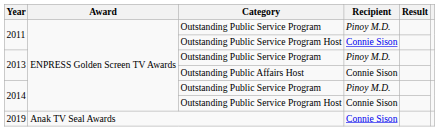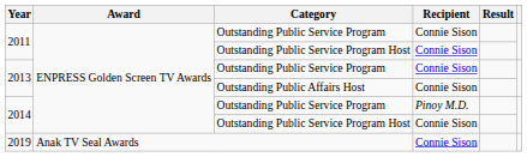 <table class="wikitable">
 <tr>
 <th>Year</th>
 <th>Award</th>
 <th>Category</th>
 <th>Recipient</th>
 <th>Result</th>
 <th></th>
 </tr>
 <tr>
 <td rowspan=2>2011</td>
 <td rowspan=6>ENPRESS Golden Screen TV Awards</td>
 <td>Outstanding Public Service Program</td>
-<td><em>Pinoy M.D.</em></td>
+<td>Connie Sison</td>
 <td></td>
 <td rowspan=2></td>
 </tr>
 <tr>
 <td>Outstanding Public Service Program Host</td>
 <td><a href='#'>Connie Sison</a></td>
 <td></td>
 </tr>
 <tr>
 <td rowspan=2>2013</td>
 <td>Outstanding Public Service Program</td>
-<td><em>Pinoy M.D.</em></td>
+<td><a href='#'>Connie Sison</a></td>
 <td></td>
 <td rowspan=2></td>
 </tr>
 <tr>
 <td>Outstanding Public Affairs Host</td>
 <td>Connie Sison</td>
 <td></td>
 </tr>
 <tr>
 <td rowspan=2>2014</td>
 <td>Outstanding Public Service Program</td>
 <td><em>Pinoy M.D.</em></td>
 <td></td>
 <td rowspan=2></td>
 </tr>
 <tr>
 <td>Outstanding Public Service Program Host</td>
 <td>Connie Sison</td>
 <td></td>
 </tr>
 <tr>
 <td>2019</td>
 <td colspan=2>Anak TV Seal Awards</td>
 <td><a href='#'>Connie Sison</a></td>
 <td></td>
 <td></td>
 </tr>
 </table>
